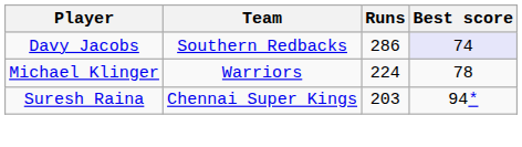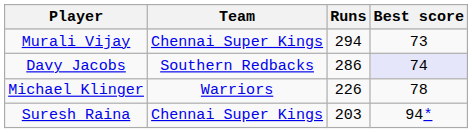 <table class="wikitable" style="text-align:center;">
 <tr>
 <th>Player</th>
 <th>Team</th>
 <th>Runs</th>
 <th>Best score</th>
+</tr>
+<tr>
+<td><a href='#'>Murali Vijay</a></td>
+<td><a href='#'>Chennai Super Kings</a></td>
+<td>294</td>
+<td>73</td>
 </tr>
 <tr>
 <td><a href='#'>Davy Jacobs</a></td>
 <td><a href='#'>Southern Redbacks</a></td>
 <td>286</td>
 <td style="background: lavender;">74</td>
 </tr>
 <tr>
 <td><a href='#'>Michael Klinger</a></td>
 <td><a href='#'>Warriors</a></td>
-<td>224</td>
+<td>226</td>
 <td>78</td>
 </tr>
 <tr>
 <td><a href='#'>Suresh Raina</a></td>
 <td><a href='#'>Chennai Super Kings</a></td>
 <td>203</td>
 <td>94<a href='#'>*</a></td>
 </tr>
 </table>
